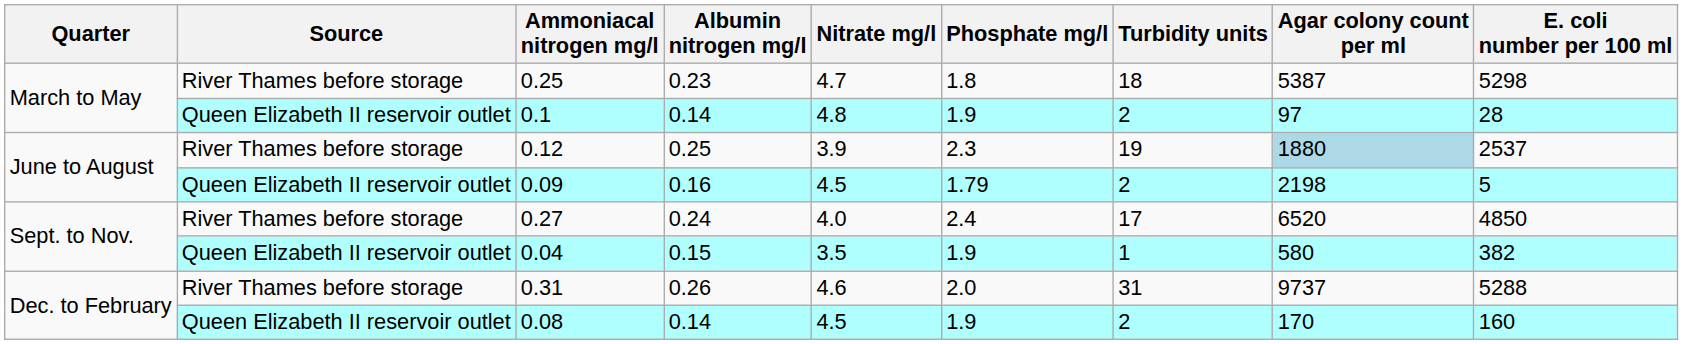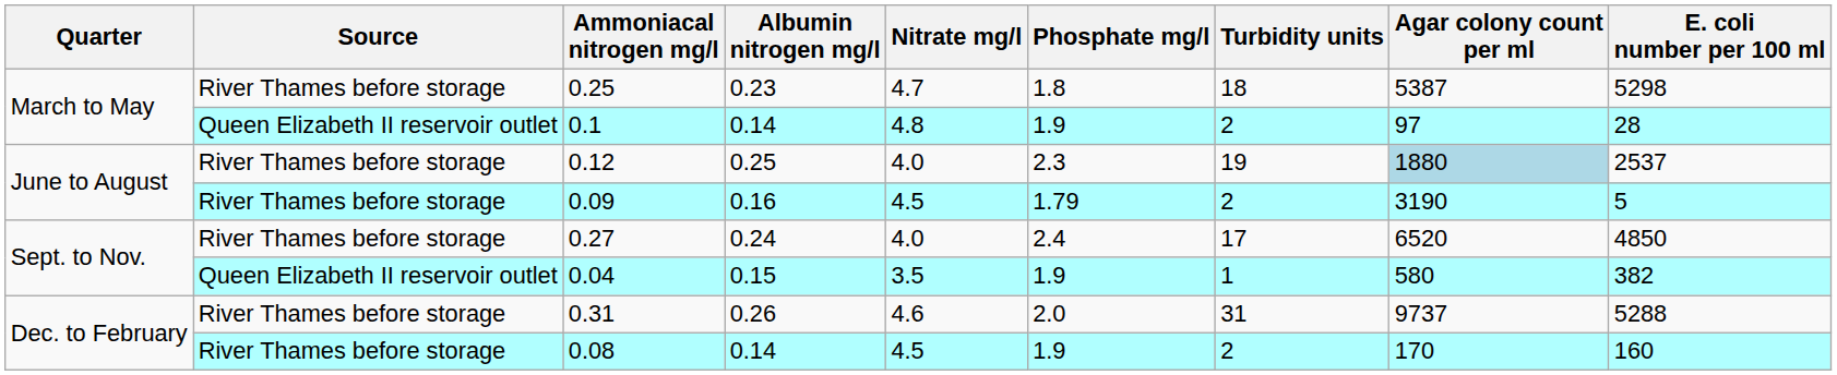 <table class="wikitable">
 <tr>
 <th>Quarter</th>
 <th>Source</th>
 <th>Ammoniacal<br>nitrogen mg/l</th>
 <th>Albumin<br>nitrogen mg/l</th>
 <th>Nitrate mg/l</th>
 <th>Phosphate mg/l</th>
 <th>Turbidity units</th>
 <th>Agar colony count<br>per ml</th>
 <th>E. coli<br>number per 100 ml</th>
 </tr>
 <tr>
 <td rowspan="2">March to May</td>
 <td>River Thames before storage</td>
 <td>0.25</td>
 <td>0.23</td>
 <td>4.7</td>
 <td>1.8</td>
 <td>18</td>
 <td>5387</td>
 <td>5298</td>
 </tr>
 <tr style="background:#b0ffff;">
 <td>Queen Elizabeth II reservoir outlet</td>
 <td>0.1</td>
 <td>0.14</td>
 <td>4.8</td>
 <td>1.9</td>
 <td>2</td>
 <td>97</td>
 <td>28</td>
 </tr>
 <tr>
 <td rowspan="2">June to August</td>
 <td>River Thames before storage</td>
 <td>0.12</td>
 <td>0.25</td>
-<td>3.9</td>
+<td>4.0</td>
 <td>2.3</td>
 <td>19</td>
 <td style="background: lightblue;">1880</td>
 <td>2537</td>
 </tr>
 <tr style="background:#b0ffff;">
-<td>Queen Elizabeth II reservoir outlet</td>
+<td>River Thames before storage</td>
 <td>0.09</td>
 <td>0.16</td>
 <td>4.5</td>
 <td>1.79</td>
 <td>2</td>
-<td>2198</td>
+<td>3190</td>
 <td>5</td>
 </tr>
 <tr>
 <td rowspan="2">Sept. to Nov.</td>
 <td>River Thames before storage</td>
 <td>0.27</td>
 <td>0.24</td>
 <td>4.0</td>
 <td>2.4</td>
 <td>17</td>
 <td>6520</td>
 <td>4850</td>
 </tr>
 <tr style="background:#b0ffff;">
 <td>Queen Elizabeth II reservoir outlet</td>
 <td>0.04</td>
 <td>0.15</td>
 <td>3.5</td>
 <td>1.9</td>
 <td>1</td>
 <td>580</td>
 <td>382</td>
 </tr>
 <tr>
 <td rowspan="2">Dec. to February</td>
 <td>River Thames before storage</td>
 <td>0.31</td>
 <td>0.26</td>
 <td>4.6</td>
 <td>2.0</td>
 <td>31</td>
 <td>9737</td>
 <td>5288</td>
 </tr>
 <tr style="background:#b0ffff;">
-<td>Queen Elizabeth II reservoir outlet</td>
+<td>River Thames before storage</td>
 <td>0.08</td>
 <td>0.14</td>
 <td>4.5</td>
 <td>1.9</td>
 <td>2</td>
 <td>170</td>
 <td>160</td>
 </tr>
 </table>
